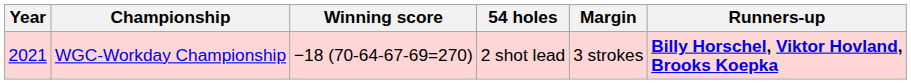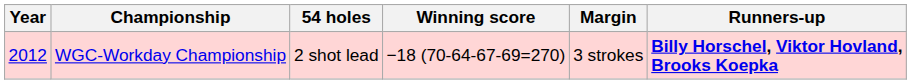 <table class="wikitable">
 <tr>
 <th>Year</th>
 <th>Championship</th>
+<th>54 holes</th>
 <th>Winning score</th>
-<th>54 holes</th>
 <th>Margin</th>
 <th>Runners-up</th>
 </tr>
 <tr style="background:#ffd6d6;">
-<td><a href='#'>2021</a></td>
+<td><a href='#'>2012</a></td>
 <td><a href='#'>WGC-Workday Championship</a></td>
+<td>2 shot lead</td>
 <td>−18 (70-64-67-69=270)</td>
-<td>2 shot lead</td>
 <td>3 strokes</td>
 <td><strong> <a href='#'>Billy Horschel</a>,  <a href='#'>Viktor Hovland</a>,<br> <a href='#'>Brooks Koepka</a></strong></td>
 </tr>
 </table>
